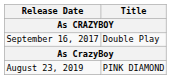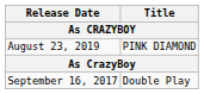 <table class="wikitable" style="font-size:small">
 <tr>
 <th>Release Date</th>
 <th>Title</th>
 </tr>
 <tr>
 <th colspan="2">As CRAZYBOY</th>
 </tr>
 <tr>
-<td>September 16, 2017</td>
-<td>Double Play</td>
+<td>August 23, 2019</td>
+<td>PINK DIAMOND</td>
 </tr>
 <tr>
 <th colspan="2">As CrazyBoy</th>
 </tr>
 <tr>
-<td>August 23, 2019</td>
-<td>PINK DIAMOND</td>
+<td>September 16, 2017</td>
+<td>Double Play</td>
 </tr>
 </table>
